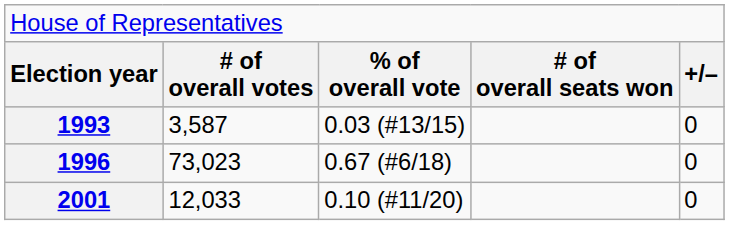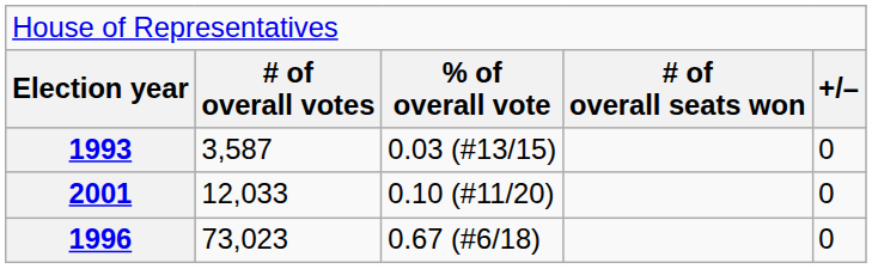 <table class=wikitable>
 <tr>
 <td colspan=5><a href='#'>House of Representatives</a></td>
 </tr>
 <tr>
 <th>Election year</th>
 <th># of<br>overall votes</th>
 <th>% of<br>overall vote</th>
 <th># of<br>overall seats won</th>
 <th>+/–</th>
 </tr>
 <tr>
 <th><a href='#'>1993</a></th>
 <td>3,587</td>
 <td>0.03 (#13/15)</td>
 <td></td>
 <td> 0</td>
 </tr>
 <tr>
+<th><a href='#'>2001</a></th>
+<td>12,033</td>
+<td>0.10 (#11/20)</td>
+<td></td>
+<td> 0</td>
+</tr>
+<tr>
 <th><a href='#'>1996</a></th>
 <td>73,023</td>
 <td>0.67 (#6/18)</td>
 <td></td>
 <td> 0</td>
 </tr>
-<tr>
-<th><a href='#'>2001</a></th>
-<td>12,033</td>
-<td>0.10 (#11/20)</td>
-<td></td>
-<td> 0</td>
-</tr>
 </table>
